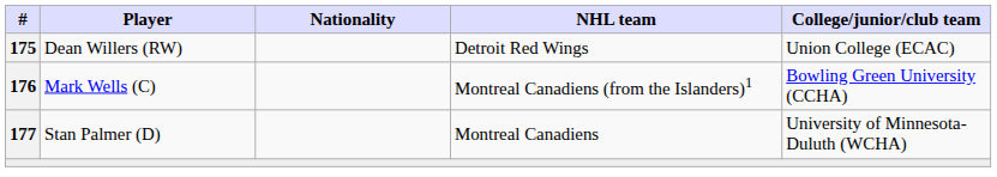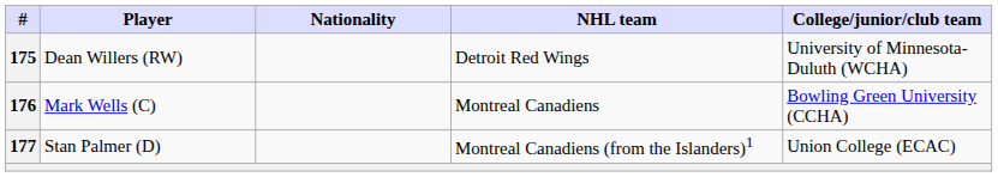 <table class="wikitable" style="width: 100%">
 <tr>
 <th style="background:#ddf; width:2.75%;">#</th>
 <th style="background:#ddf; width:22.0%;">Player</th>
 <th style="background:#ddf; width:20.0%;">Nationality</th>
 <th style="background:#ddf; width:34.0%;">NHL team</th>
 <th style="background:#ddf; width:100.0%;">College/junior/club team</th>
 </tr>
 <tr>
 <th>175</th>
 <td>Dean Willers (RW)</td>
 <td></td>
 <td>Detroit Red Wings</td>
-<td>Union College (ECAC)</td>
+<td>University of Minnesota-Duluth (WCHA)</td>
 </tr>
 <tr>
 <th>176</th>
 <td><a href='#'>Mark Wells</a> (C)</td>
 <td></td>
-<td>Montreal Canadiens (from the Islanders)<sup>1</sup></td>
+<td>Montreal Canadiens</td>
 <td><a href='#'>Bowling Green University</a> (CCHA)</td>
 </tr>
 <tr>
 <th>177</th>
 <td>Stan Palmer (D)</td>
 <td></td>
-<td>Montreal Canadiens</td>
-<td>University of Minnesota-Duluth (WCHA)</td>
+<td>Montreal Canadiens (from the Islanders)<sup>1</sup></td>
+<td>Union College (ECAC)</td>
 </tr>
 <tr>
 <td align=center colspan="6" bgcolor="#efefef"></td>
 </tr>
 </table>
